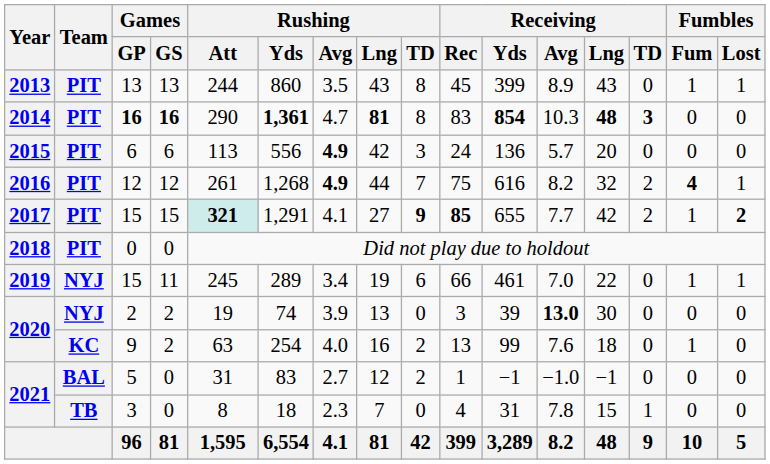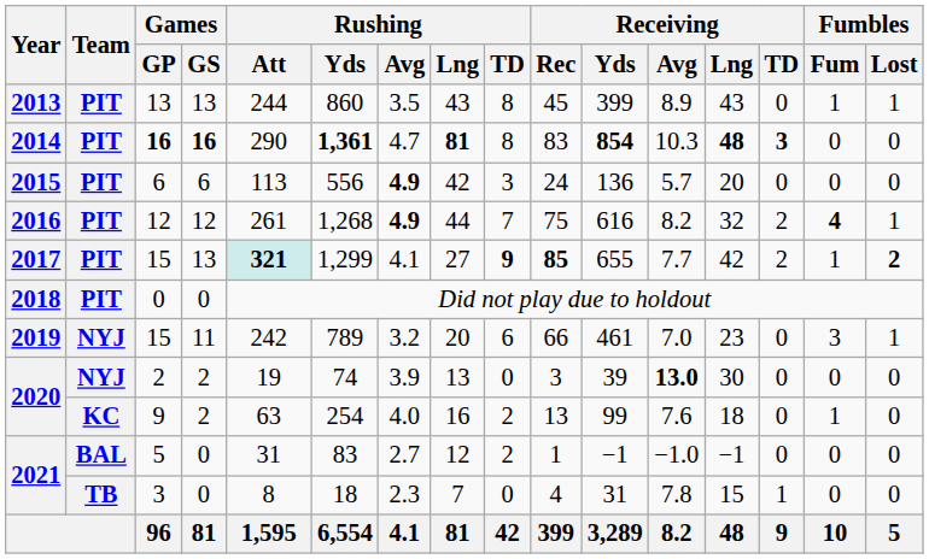 <table class= "wikitable" style="text-align:center;">
 <tr>
 <th rowspan="2">Year</th>
 <th rowspan="2">Team</th>
 <th colspan="2">Games</th>
 <th colspan="5">Rushing</th>
 <th colspan="5">Receiving</th>
 <th colspan="2">Fumbles</th>
 </tr>
 <tr>
 <th>GP</th>
 <th>GS</th>
 <th>Att</th>
 <th>Yds</th>
 <th>Avg</th>
 <th>Lng</th>
 <th>TD</th>
 <th>Rec</th>
 <th>Yds</th>
 <th>Avg</th>
 <th>Lng</th>
 <th>TD</th>
 <th>Fum</th>
 <th>Lost</th>
 </tr>
 <tr>
 <th><a href='#'>2013</a></th>
 <th><a href='#'>PIT</a></th>
 <td>13</td>
 <td>13</td>
 <td>244</td>
 <td>860</td>
 <td>3.5</td>
 <td>43</td>
 <td>8</td>
 <td>45</td>
 <td>399</td>
 <td>8.9</td>
 <td>43</td>
 <td>0</td>
 <td>1</td>
 <td>1</td>
 </tr>
 <tr>
 <th><a href='#'>2014</a></th>
 <th><a href='#'>PIT</a></th>
 <td><strong>16</strong></td>
 <td><strong>16</strong></td>
 <td>290</td>
 <td><strong>1,361</strong></td>
 <td>4.7</td>
 <td><strong>81</strong></td>
 <td>8</td>
 <td>83</td>
 <td><strong>854</strong></td>
 <td>10.3</td>
 <td><strong>48</strong></td>
 <td><strong>3</strong></td>
 <td>0</td>
 <td>0</td>
 </tr>
 <tr>
 <th><a href='#'>2015</a></th>
 <th><a href='#'>PIT</a></th>
 <td>6</td>
 <td>6</td>
 <td>113</td>
 <td>556</td>
 <td><strong>4.9</strong></td>
 <td>42</td>
 <td>3</td>
 <td>24</td>
 <td>136</td>
 <td>5.7</td>
 <td>20</td>
 <td>0</td>
 <td>0</td>
 <td>0</td>
 </tr>
 <tr>
 <th><a href='#'>2016</a></th>
 <th><a href='#'>PIT</a></th>
 <td>12</td>
 <td>12</td>
 <td>261</td>
 <td>1,268</td>
 <td><strong>4.9</strong></td>
 <td>44</td>
 <td>7</td>
 <td>75</td>
 <td>616</td>
 <td>8.2</td>
 <td>32</td>
 <td>2</td>
 <td><strong>4</strong></td>
 <td>1</td>
 </tr>
 <tr>
 <th><a href='#'>2017</a></th>
 <th><a href='#'>PIT</a></th>
 <td>15</td>
-<td>15</td>
+<td>13</td>
 <td style="background:#cfecec; width:3em;"><strong>321</strong></td>
-<td>1,291</td>
+<td>1,299</td>
 <td>4.1</td>
 <td>27</td>
 <td><strong>9</strong></td>
 <td><strong>85</strong></td>
 <td>655</td>
 <td>7.7</td>
 <td>42</td>
 <td>2</td>
 <td>1</td>
 <td><strong>2</strong></td>
 </tr>
 <tr>
 <th><a href='#'>2018</a></th>
 <th><a href='#'>PIT</a></th>
 <td>0</td>
 <td>0</td>
 <td colspan="12"><em>Did not play due to holdout</em></td>
 </tr>
 <tr>
 <th><a href='#'>2019</a></th>
 <th><a href='#'>NYJ</a></th>
 <td>15</td>
 <td>11</td>
-<td>245</td>
-<td>289</td>
-<td>3.4</td>
-<td>19</td>
+<td>242</td>
+<td>789</td>
+<td>3.2</td>
+<td>20</td>
 <td>6</td>
 <td>66</td>
 <td>461</td>
 <td>7.0</td>
-<td>22</td>
+<td>23</td>
 <td>0</td>
-<td>1</td>
+<td>3</td>
 <td>1</td>
 </tr>
 <tr>
 <th rowspan="2"><a href='#'>2020</a></th>
 <th><a href='#'>NYJ</a></th>
 <td>2</td>
 <td>2</td>
 <td>19</td>
 <td>74</td>
 <td>3.9</td>
 <td>13</td>
 <td>0</td>
 <td>3</td>
 <td>39</td>
 <td><strong>13.0</strong></td>
 <td>30</td>
 <td>0</td>
 <td>0</td>
 <td>0</td>
 </tr>
 <tr>
 <th><a href='#'>KC</a></th>
 <td>9</td>
 <td>2</td>
 <td>63</td>
 <td>254</td>
 <td>4.0</td>
 <td>16</td>
 <td>2</td>
 <td>13</td>
 <td>99</td>
 <td>7.6</td>
 <td>18</td>
 <td>0</td>
 <td>1</td>
 <td>0</td>
 </tr>
 <tr>
 <th rowspan="2"><a href='#'>2021</a></th>
 <th><a href='#'>BAL</a></th>
 <td>5</td>
 <td>0</td>
 <td>31</td>
 <td>83</td>
 <td>2.7</td>
 <td>12</td>
 <td>2</td>
 <td>1</td>
 <td>−1</td>
 <td>−1.0</td>
 <td>−1</td>
 <td>0</td>
 <td>0</td>
 <td>0</td>
 </tr>
 <tr>
 <th><a href='#'>TB</a></th>
 <td>3</td>
 <td>0</td>
 <td>8</td>
 <td>18</td>
 <td>2.3</td>
 <td>7</td>
 <td>0</td>
 <td>4</td>
 <td>31</td>
 <td>7.8</td>
 <td>15</td>
 <td>1</td>
 <td>0</td>
 <td>0</td>
 </tr>
 <tr>
 <th colspan="2"></th>
 <th>96</th>
 <th>81</th>
 <th>1,595</th>
 <th>6,554</th>
 <th>4.1</th>
 <th>81</th>
 <th>42</th>
 <th>399</th>
 <th>3,289</th>
 <th>8.2</th>
 <th>48</th>
 <th>9</th>
 <th>10</th>
 <th>5</th>
 </tr>
 </table>
